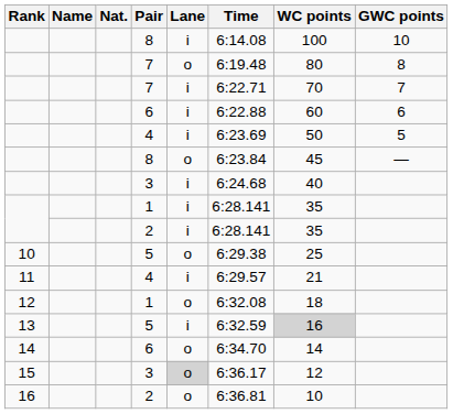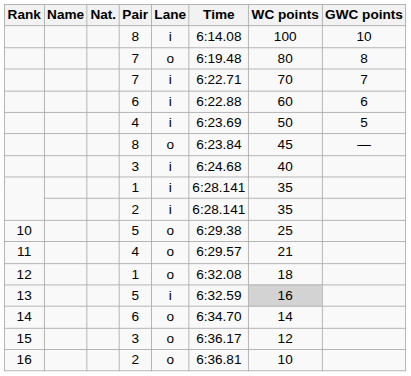 <table class="wikitable sortable" style="text-align:center">
 <tr>
 <th>Rank</th>
 <th>Name</th>
 <th>Nat.</th>
 <th>Pair</th>
 <th>Lane</th>
 <th>Time</th>
 <th>WC points</th>
 <th>GWC points</th>
 </tr>
 <tr>
 <td></td>
 <td align=left></td>
 <td></td>
 <td>8</td>
 <td>i</td>
 <td>6:14.08</td>
 <td>100</td>
 <td>10</td>
 </tr>
 <tr>
 <td></td>
 <td align=left></td>
 <td></td>
 <td>7</td>
 <td>o</td>
 <td>6:19.48</td>
 <td>80</td>
 <td>8</td>
 </tr>
 <tr>
 <td></td>
 <td align=left></td>
 <td></td>
 <td>7</td>
 <td>i</td>
 <td>6:22.71</td>
 <td>70</td>
 <td>7</td>
 </tr>
 <tr>
 <td></td>
 <td align=left></td>
 <td></td>
 <td>6</td>
 <td>i</td>
 <td>6:22.88</td>
 <td>60</td>
 <td>6</td>
 </tr>
 <tr>
 <td></td>
 <td align=left></td>
 <td></td>
 <td>4</td>
 <td>i</td>
 <td>6:23.69</td>
 <td>50</td>
 <td>5</td>
 </tr>
 <tr>
 <td></td>
 <td align=left></td>
 <td></td>
 <td>8</td>
 <td>o</td>
 <td>6:23.84</td>
 <td>45</td>
 <td>—</td>
 </tr>
 <tr>
 <td></td>
 <td align=left></td>
 <td></td>
 <td>3</td>
 <td>i</td>
 <td>6:24.68</td>
 <td>40</td>
 <td></td>
 </tr>
 <tr>
 <td rowspan=2></td>
 <td align=left></td>
 <td></td>
 <td>1</td>
 <td>i</td>
 <td>6:28.141</td>
 <td>35</td>
 <td></td>
 </tr>
 <tr>
 <td align=left></td>
 <td></td>
 <td>2</td>
 <td>i</td>
 <td>6:28.141</td>
 <td>35</td>
 <td></td>
 </tr>
 <tr>
 <td>10</td>
 <td align=left></td>
 <td></td>
 <td>5</td>
 <td>o</td>
 <td>6:29.38</td>
 <td>25</td>
 <td></td>
 </tr>
 <tr>
 <td>11</td>
 <td align=left></td>
 <td></td>
 <td>4</td>
-<td>i</td>
+<td>o</td>
 <td>6:29.57</td>
 <td>21</td>
 <td></td>
 </tr>
 <tr>
 <td>12</td>
 <td align=left></td>
 <td></td>
 <td>1</td>
 <td>o</td>
 <td>6:32.08</td>
 <td>18</td>
 <td></td>
 </tr>
 <tr>
 <td>13</td>
 <td align=left></td>
 <td></td>
 <td>5</td>
 <td>i</td>
 <td>6:32.59</td>
 <td style="background: lightgrey;">16</td>
 <td></td>
 </tr>
 <tr>
 <td>14</td>
 <td align=left></td>
 <td></td>
 <td>6</td>
 <td>o</td>
 <td>6:34.70</td>
 <td>14</td>
 <td></td>
 </tr>
 <tr>
 <td>15</td>
 <td align=left></td>
 <td></td>
 <td>3</td>
-<td style="background: lightgrey;">o</td>
+<td>o</td>
 <td>6:36.17</td>
 <td>12</td>
 <td></td>
 </tr>
 <tr>
 <td>16</td>
 <td align=left></td>
 <td></td>
 <td>2</td>
 <td>o</td>
 <td>6:36.81</td>
 <td>10</td>
 <td></td>
 </tr>
 </table>
